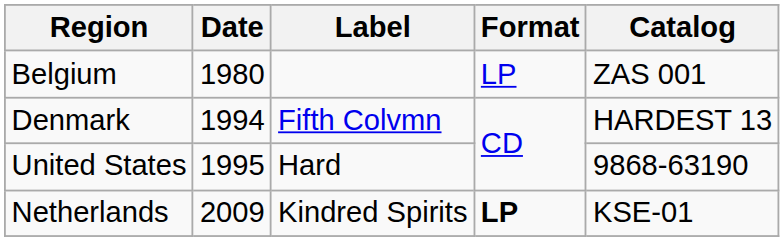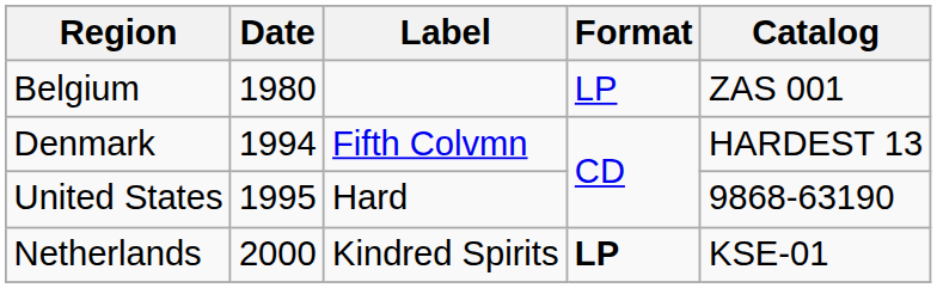 <table class="wikitable">
 <tr>
 <th>Region</th>
 <th>Date</th>
 <th>Label</th>
 <th>Format</th>
 <th>Catalog</th>
 </tr>
 <tr>
 <td>Belgium</td>
 <td>1980</td>
 <td></td>
 <td><a href='#'>LP</a></td>
 <td>ZAS 001</td>
 </tr>
 <tr>
 <td>Denmark</td>
 <td>1994</td>
 <td><a href='#'>Fifth Colvmn</a></td>
 <td rowspan="2"><a href='#'>CD</a></td>
 <td>HARDEST 13</td>
 </tr>
 <tr>
 <td>United States</td>
 <td>1995</td>
 <td>Hard</td>
 <td>9868-63190</td>
 </tr>
 <tr>
 <td>Netherlands</td>
-<td>2009</td>
+<td>2000</td>
 <td>Kindred Spirits</td>
 <td><strong>LP</strong></td>
 <td>KSE-01</td>
 </tr>
 </table>
